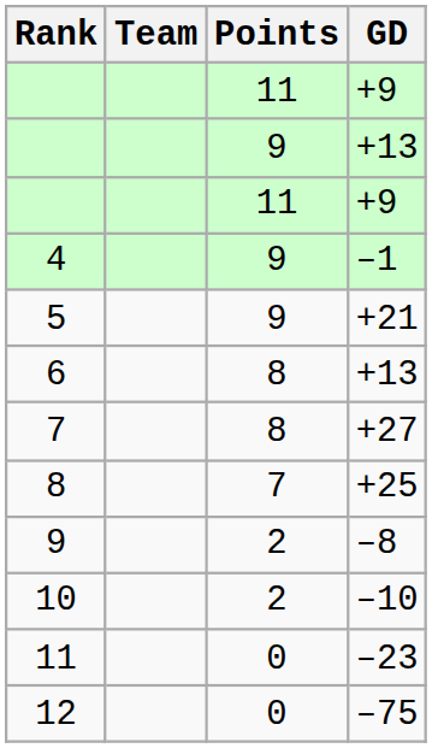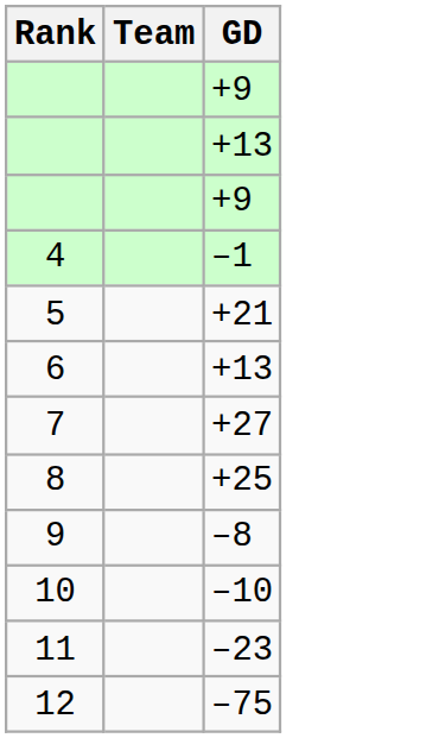 <table class="wikitable sortable">
 <tr>
 <th>Rank</th>
 <th>Team</th>
-<th>Points</th>
 <th>GD</th>
 </tr>
 <tr bgcolor=ccffcc>
 <td align=center></td>
 <td></td>
-<td align=center>11</td>
 <td>+9</td>
 </tr>
 <tr bgcolor=ccffcc>
 <td align=center></td>
 <td></td>
-<td align=center>9</td>
 <td>+13</td>
 </tr>
 <tr bgcolor=ccffcc>
 <td align=center></td>
 <td></td>
-<td align=center>11</td>
 <td>+9</td>
 </tr>
 <tr bgcolor=ccffcc>
 <td align=center>4</td>
 <td></td>
-<td align=center>9</td>
 <td>–1</td>
 </tr>
 <tr>
 <td align=center>5</td>
 <td></td>
-<td align=center>9</td>
 <td>+21</td>
 </tr>
 <tr>
 <td align=center>6</td>
 <td> </td>
-<td align=center>8</td>
 <td>+13</td>
 </tr>
 <tr>
 <td align=center>7</td>
 <td></td>
-<td align=center>8</td>
 <td>+27</td>
 </tr>
 <tr>
 <td align=center>8</td>
 <td></td>
-<td align=center>7</td>
 <td>+25</td>
 </tr>
 <tr>
 <td align=center>9</td>
 <td></td>
-<td align=center>2</td>
 <td>–8</td>
 </tr>
 <tr>
 <td align=center>10</td>
 <td></td>
-<td align=center>2</td>
 <td>–10</td>
 </tr>
 <tr>
 <td align=center>11</td>
 <td></td>
-<td align=center>0</td>
 <td>–23</td>
 </tr>
 <tr>
 <td align=center>12</td>
 <td></td>
-<td align=center>0</td>
 <td>–75</td>
 </tr>
 </table>
